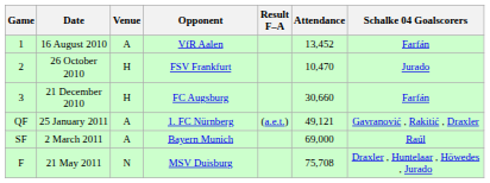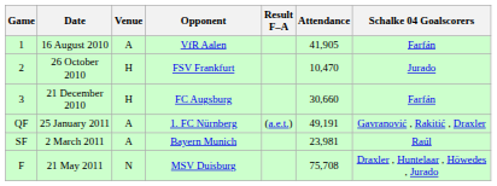 <table class="wikitable" style="text-align:center; font-size:smaller;">
 <tr>
 <th>Game</th>
 <th>Date</th>
 <th>Venue</th>
 <th style="width:140px;">Opponent</th>
 <th>Result<br>F–A</th>
 <th>Attendance</th>
 <th>Schalke 04 Goalscorers</th>
 </tr>
 <tr style="background:#cfc;">
 <td>1</td>
 <td>16 August 2010</td>
 <td>A</td>
 <td><a href='#'>VfR Aalen</a></td>
 <td></td>
-<td>13,452</td>
+<td>41,905</td>
 <td><a href='#'>Farfán</a> </td>
 </tr>
 <tr style="background:#cfc;">
 <td>2</td>
 <td>26 October 2010</td>
 <td>H</td>
 <td><a href='#'>FSV Frankfurt</a></td>
 <td></td>
 <td>10,470</td>
 <td><a href='#'>Jurado</a> </td>
 </tr>
 <tr style="background:#cfc;">
 <td>3</td>
 <td>21 December 2010</td>
 <td>H</td>
 <td><a href='#'>FC Augsburg</a></td>
 <td></td>
 <td>30,660</td>
 <td><a href='#'>Farfán</a> </td>
 </tr>
 <tr style="background:#cfc;">
 <td>QF</td>
 <td>25 January 2011</td>
 <td>A</td>
 <td><a href='#'>1. FC Nürnberg</a></td>
 <td> (<a href='#'>a.e.t.</a>)</td>
-<td>49,121</td>
+<td>49,191</td>
 <td><a href='#'>Gavranović</a> , <a href='#'>Rakitić</a> , <a href='#'>Draxler</a> </td>
 </tr>
 <tr style="background:#cfc;">
 <td>SF</td>
 <td>2 March 2011</td>
 <td>A</td>
 <td><a href='#'>Bayern Munich</a></td>
 <td></td>
-<td>69,000</td>
+<td>23,981</td>
 <td><a href='#'>Raúl</a> </td>
 </tr>
 <tr style="background:#cfc;">
 <td>F</td>
 <td>21 May 2011</td>
 <td>N</td>
 <td><a href='#'>MSV Duisburg</a></td>
 <td></td>
 <td>75,708</td>
 <td><a href='#'>Draxler</a> , <a href='#'>Huntelaar</a> , <a href='#'>Höwedes</a> , <a href='#'>Jurado</a> </td>
 </tr>
 </table>
